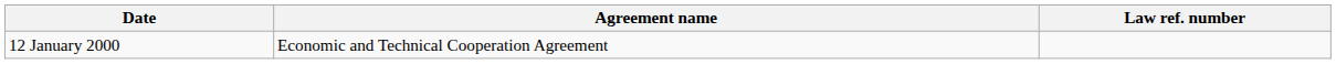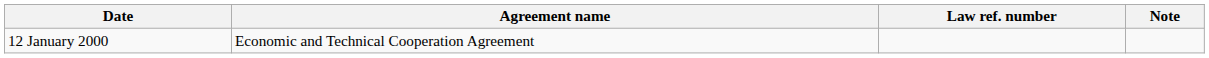 <table class="wikitable" style="width:100%;">
 <tr>
 <th class="unsortable">Date</th>
 <th>Agreement name</th>
 <th>Law ref. number</th>
+<th>Note</th>
 </tr>
 <tr>
 <td>12 January 2000</td>
 <td>Economic and Technical Cooperation Agreement</td>
 <td></td>
+<td></td>
 </tr>
 </table>
